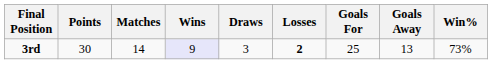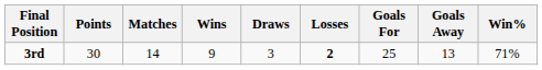 <table class="wikitable" style="font-size: 95%; text-align: center;">
 <tr>
 <th width=60>Final Position</th>
 <th width=60>Points</th>
 <th width=60>Matches</th>
 <th width=60>Wins</th>
 <th width=60>Draws</th>
 <th width=60>Losses</th>
 <th width=60>Goals For</th>
 <th width=60>Goals Away</th>
 <th width=60>Win%</th>
 </tr>
 <tr>
 <td><strong>3rd</strong></td>
 <td>30</td>
 <td>14</td>
-<td style="background: lavender;">9</td>
+<td>9</td>
 <td>3</td>
 <td><strong>2</strong></td>
 <td>25</td>
 <td>13</td>
-<td>73%</td>
+<td>71%</td>
 </tr>
 </table>
